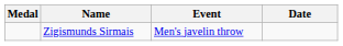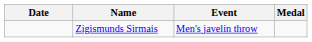 <table class="wikitable" style="font-size:100%">
 <tr>
-<th>Medal</th>
+<th width=100>Date</th>
 <th width=150>Name</th>
 <th width=150>Event</th>
-<th width=100>Date</th>
+<th>Medal</th>
 </tr>
 <tr>
 <td></td>
 <td><a href='#'>Zigismunds Sirmais</a></td>
 <td><a href='#'>Men's javelin throw</a></td>
 <td></td>
 </tr>
 </table>
